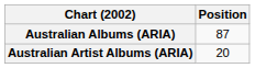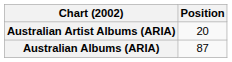 <table class="wikitable sortable plainrowheaders" style="text-align:center;">
 <tr>
 <th>Chart (2002)</th>
 <th>Position</th>
 </tr>
 <tr>
+<th scope="row">Australian Artist Albums (ARIA)</th>
+<td>20</td>
+</tr>
+<tr>
 <th scope="row">Australian Albums (ARIA)</th>
 <td>87</td>
 </tr>
-<tr>
-<th scope="row">Australian Artist Albums (ARIA)</th>
-<td>20</td>
-</tr>
 </table>
